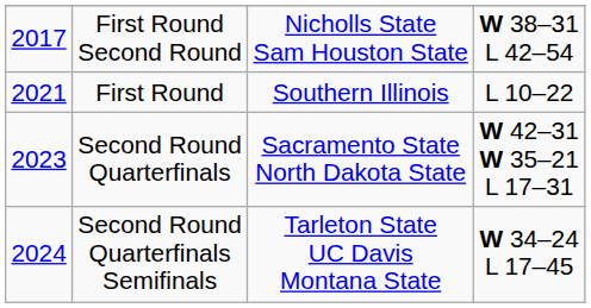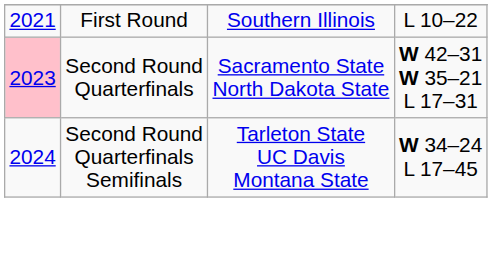 <table class="wikitable">
 <tr>
-</tr>
-<tr align="center">
-<td><a href='#'>2017</a></td>
-<td>First Round<br>Second Round</td>
-<td><a href='#'>Nicholls State</a><br><a href='#'>Sam Houston State</a></td>
-<td><strong>W</strong> 38–31<br>L 42–54</td>
 </tr>
 <tr align="center">
 <td><a href='#'>2021</a></td>
 <td>First Round</td>
 <td><a href='#'>Southern Illinois</a></td>
 <td>L 10–22</td>
 </tr>
 <tr align="center">
-<td><a href='#'>2023</a></td>
+<td style="background: pink;"><a href='#'>2023</a></td>
 <td>Second Round<br>Quarterfinals</td>
 <td><a href='#'>Sacramento State</a><br><a href='#'>North Dakota State</a></td>
 <td><strong>W</strong> 42–31<br><strong>W</strong> 35–21<br>L 17–31</td>
 </tr>
 <tr align="center">
 <td><a href='#'>2024</a></td>
 <td>Second Round<br>Quarterfinals<br>Semifinals</td>
 <td><a href='#'>Tarleton State</a><br><a href='#'>UC Davis</a><br><a href='#'>Montana State</a></td>
 <td><strong>W</strong> 34–24<br>L 17–45</td>
 </tr>
 </table>
